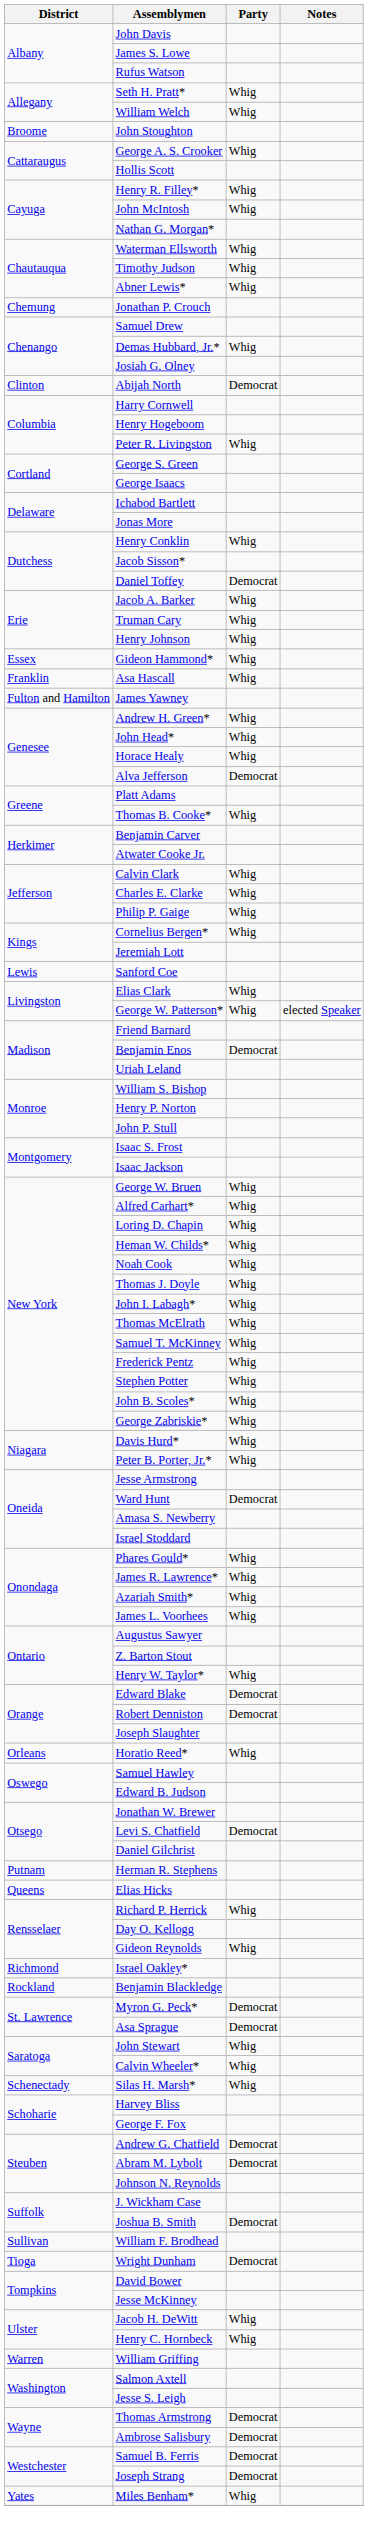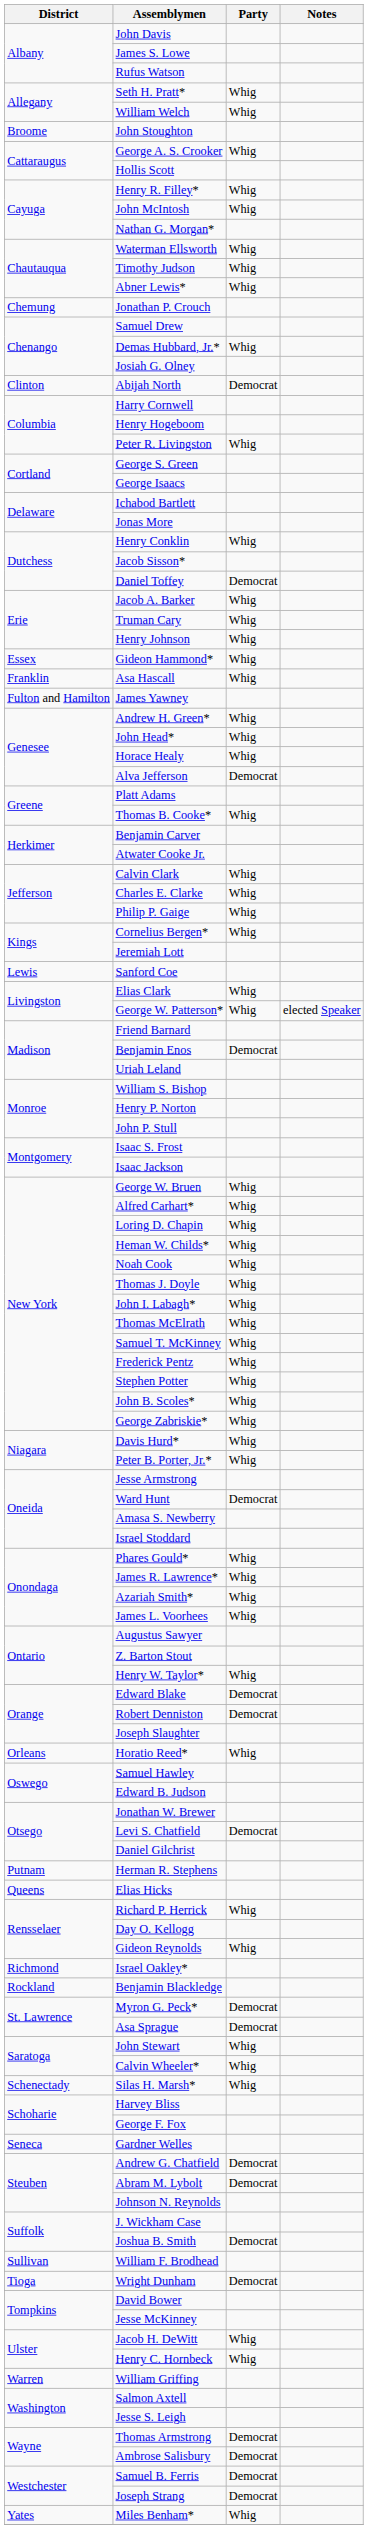 <table class=wikitable>
 <tr>
 <th>District</th>
 <th>Assemblymen</th>
 <th>Party</th>
 <th>Notes</th>
 </tr>
 <tr>
 <td rowspan="3"><a href='#'>Albany</a></td>
 <td><a href='#'>John Davis</a></td>
 <td></td>
 <td></td>
 </tr>
 <tr>
 <td><a href='#'>James S. Lowe</a></td>
 <td></td>
 <td></td>
 </tr>
 <tr>
 <td><a href='#'>Rufus Watson</a></td>
 <td></td>
 <td></td>
 </tr>
 <tr>
 <td rowspan="2"><a href='#'>Allegany</a></td>
 <td><a href='#'>Seth H. Pratt</a>*</td>
 <td>Whig</td>
 <td></td>
 </tr>
 <tr>
 <td><a href='#'>William Welch</a></td>
 <td>Whig</td>
 <td></td>
 </tr>
 <tr>
 <td><a href='#'>Broome</a></td>
 <td><a href='#'>John Stoughton</a></td>
 <td></td>
 <td></td>
 </tr>
 <tr>
 <td rowspan="2"><a href='#'>Cattaraugus</a></td>
 <td><a href='#'>George A. S. Crooker</a></td>
 <td>Whig</td>
 <td></td>
 </tr>
 <tr>
 <td><a href='#'>Hollis Scott</a></td>
 <td></td>
 <td></td>
 </tr>
 <tr>
 <td rowspan="3"><a href='#'>Cayuga</a></td>
 <td><a href='#'>Henry R. Filley</a>*</td>
 <td>Whig</td>
 <td></td>
 </tr>
 <tr>
 <td><a href='#'>John McIntosh</a></td>
 <td>Whig</td>
 <td></td>
 </tr>
 <tr>
 <td><a href='#'>Nathan G. Morgan</a>*</td>
 <td></td>
 <td></td>
 </tr>
 <tr>
 <td rowspan="3"><a href='#'>Chautauqua</a></td>
 <td><a href='#'>Waterman Ellsworth</a></td>
 <td>Whig</td>
 <td></td>
 </tr>
 <tr>
 <td><a href='#'>Timothy Judson</a></td>
 <td>Whig</td>
 <td></td>
 </tr>
 <tr>
 <td><a href='#'>Abner Lewis</a>*</td>
 <td>Whig</td>
 <td></td>
 </tr>
 <tr>
 <td><a href='#'>Chemung</a></td>
 <td><a href='#'>Jonathan P. Crouch</a></td>
 <td></td>
 <td></td>
 </tr>
 <tr>
 <td rowspan="3"><a href='#'>Chenango</a></td>
 <td><a href='#'>Samuel Drew</a></td>
 <td></td>
 <td></td>
 </tr>
 <tr>
 <td><a href='#'>Demas Hubbard, Jr.</a>*</td>
 <td>Whig</td>
 <td></td>
 </tr>
 <tr>
 <td><a href='#'>Josiah G. Olney</a></td>
 <td></td>
 <td></td>
 </tr>
 <tr>
 <td><a href='#'>Clinton</a></td>
 <td><a href='#'>Abijah North</a></td>
 <td>Democrat</td>
 <td></td>
 </tr>
 <tr>
 <td rowspan="3"><a href='#'>Columbia</a></td>
 <td><a href='#'>Harry Cornwell</a></td>
 <td></td>
 <td></td>
 </tr>
 <tr>
 <td><a href='#'>Henry Hogeboom</a></td>
 <td></td>
 <td></td>
 </tr>
 <tr>
 <td><a href='#'>Peter R. Livingston</a></td>
 <td>Whig</td>
 <td></td>
 </tr>
 <tr>
 <td rowspan="2"><a href='#'>Cortland</a></td>
 <td><a href='#'>George S. Green</a></td>
 <td></td>
 <td></td>
 </tr>
 <tr>
 <td><a href='#'>George Isaacs</a></td>
 <td></td>
 <td></td>
 </tr>
 <tr>
 <td rowspan="2"><a href='#'>Delaware</a></td>
 <td><a href='#'>Ichabod Bartlett</a></td>
 <td></td>
 <td></td>
 </tr>
 <tr>
 <td><a href='#'>Jonas More</a></td>
 <td></td>
 <td></td>
 </tr>
 <tr>
 <td rowspan="3"><a href='#'>Dutchess</a></td>
 <td><a href='#'>Henry Conklin</a></td>
 <td>Whig</td>
 <td></td>
 </tr>
 <tr>
 <td><a href='#'>Jacob Sisson</a>*</td>
 <td></td>
 <td></td>
 </tr>
 <tr>
 <td><a href='#'>Daniel Toffey</a></td>
 <td>Democrat</td>
 <td></td>
 </tr>
 <tr>
 <td rowspan="3"><a href='#'>Erie</a></td>
 <td><a href='#'>Jacob A. Barker</a></td>
 <td>Whig</td>
 <td></td>
 </tr>
 <tr>
 <td><a href='#'>Truman Cary</a></td>
 <td>Whig</td>
 <td></td>
 </tr>
 <tr>
 <td><a href='#'>Henry Johnson</a></td>
 <td>Whig</td>
 <td></td>
 </tr>
 <tr>
 <td><a href='#'>Essex</a></td>
 <td><a href='#'>Gideon Hammond</a>*</td>
 <td>Whig</td>
 <td></td>
 </tr>
 <tr>
 <td><a href='#'>Franklin</a></td>
 <td><a href='#'>Asa Hascall</a></td>
 <td>Whig</td>
 <td></td>
 </tr>
 <tr>
 <td><a href='#'>Fulton</a> and <a href='#'>Hamilton</a></td>
 <td><a href='#'>James Yawney</a></td>
 <td></td>
 <td></td>
 </tr>
 <tr>
 <td rowspan="4"><a href='#'>Genesee</a></td>
 <td><a href='#'>Andrew H. Green</a>*</td>
 <td>Whig</td>
 <td></td>
 </tr>
 <tr>
 <td><a href='#'>John Head</a>*</td>
 <td>Whig</td>
 <td></td>
 </tr>
 <tr>
 <td><a href='#'>Horace Healy</a></td>
 <td>Whig</td>
 <td></td>
 </tr>
 <tr>
 <td><a href='#'>Alva Jefferson</a></td>
 <td>Democrat</td>
 <td></td>
 </tr>
 <tr>
 <td rowspan="2"><a href='#'>Greene</a></td>
 <td><a href='#'>Platt Adams</a></td>
 <td></td>
 <td></td>
 </tr>
 <tr>
 <td><a href='#'>Thomas B. Cooke</a>*</td>
 <td>Whig</td>
 <td></td>
 </tr>
 <tr>
 <td rowspan="2"><a href='#'>Herkimer</a></td>
 <td><a href='#'>Benjamin Carver</a></td>
 <td></td>
 <td></td>
 </tr>
 <tr>
 <td><a href='#'>Atwater Cooke Jr.</a></td>
 <td></td>
 <td></td>
 </tr>
 <tr>
 <td rowspan="3"><a href='#'>Jefferson</a></td>
 <td><a href='#'>Calvin Clark</a></td>
 <td>Whig</td>
 <td></td>
 </tr>
 <tr>
 <td><a href='#'>Charles E. Clarke</a></td>
 <td>Whig</td>
 <td></td>
 </tr>
 <tr>
 <td><a href='#'>Philip P. Gaige</a></td>
 <td>Whig</td>
 <td></td>
 </tr>
 <tr>
 <td rowspan="2"><a href='#'>Kings</a></td>
 <td><a href='#'>Cornelius Bergen</a>*</td>
 <td>Whig</td>
 <td></td>
 </tr>
 <tr>
 <td><a href='#'>Jeremiah Lott</a></td>
 <td></td>
 <td></td>
 </tr>
 <tr>
 <td><a href='#'>Lewis</a></td>
 <td><a href='#'>Sanford Coe</a></td>
 <td></td>
 <td></td>
 </tr>
 <tr>
 <td rowspan="2"><a href='#'>Livingston</a></td>
 <td><a href='#'>Elias Clark</a></td>
 <td>Whig</td>
 <td></td>
 </tr>
 <tr>
 <td><a href='#'>George W. Patterson</a>*</td>
 <td>Whig</td>
 <td>elected <a href='#'>Speaker</a></td>
 </tr>
 <tr>
 <td rowspan="3"><a href='#'>Madison</a></td>
 <td><a href='#'>Friend Barnard</a></td>
 <td></td>
 <td></td>
 </tr>
 <tr>
 <td><a href='#'>Benjamin Enos</a></td>
 <td>Democrat</td>
 <td></td>
 </tr>
 <tr>
 <td><a href='#'>Uriah Leland</a></td>
 <td></td>
 <td></td>
 </tr>
 <tr>
 <td rowspan="3"><a href='#'>Monroe</a></td>
 <td><a href='#'>William S. Bishop</a></td>
 <td></td>
 <td></td>
 </tr>
 <tr>
 <td><a href='#'>Henry P. Norton</a></td>
 <td></td>
 <td></td>
 </tr>
 <tr>
 <td><a href='#'>John P. Stull</a></td>
 <td></td>
 <td></td>
 </tr>
 <tr>
 <td rowspan="2"><a href='#'>Montgomery</a></td>
 <td><a href='#'>Isaac S. Frost</a></td>
 <td></td>
 <td></td>
 </tr>
 <tr>
 <td><a href='#'>Isaac Jackson</a></td>
 <td></td>
 <td></td>
 </tr>
 <tr>
 <td rowspan="13"><a href='#'>New York</a></td>
 <td><a href='#'>George W. Bruen</a></td>
 <td>Whig</td>
 <td></td>
 </tr>
 <tr>
 <td><a href='#'>Alfred Carhart</a>*</td>
 <td>Whig</td>
 <td></td>
 </tr>
 <tr>
 <td><a href='#'>Loring D. Chapin</a></td>
 <td>Whig</td>
 <td></td>
 </tr>
 <tr>
 <td><a href='#'>Heman W. Childs</a>*</td>
 <td>Whig</td>
 <td></td>
 </tr>
 <tr>
 <td><a href='#'>Noah Cook</a></td>
 <td>Whig</td>
 <td></td>
 </tr>
 <tr>
 <td><a href='#'>Thomas J. Doyle</a></td>
 <td>Whig</td>
 <td></td>
 </tr>
 <tr>
 <td><a href='#'>John I. Labagh</a>*</td>
 <td>Whig</td>
 <td></td>
 </tr>
 <tr>
 <td><a href='#'>Thomas McElrath</a></td>
 <td>Whig</td>
 <td></td>
 </tr>
 <tr>
 <td><a href='#'>Samuel T. McKinney</a></td>
 <td>Whig</td>
 <td></td>
 </tr>
 <tr>
 <td><a href='#'>Frederick Pentz</a></td>
 <td>Whig</td>
 <td></td>
 </tr>
 <tr>
 <td><a href='#'>Stephen Potter</a></td>
 <td>Whig</td>
 <td></td>
 </tr>
 <tr>
 <td><a href='#'>John B. Scoles</a>*</td>
 <td>Whig</td>
 <td></td>
 </tr>
 <tr>
 <td><a href='#'>George Zabriskie</a>*</td>
 <td>Whig</td>
 <td></td>
 </tr>
 <tr>
 <td rowspan="2"><a href='#'>Niagara</a></td>
 <td><a href='#'>Davis Hurd</a>*</td>
 <td>Whig</td>
 <td></td>
 </tr>
 <tr>
 <td><a href='#'>Peter B. Porter, Jr.</a>*</td>
 <td>Whig</td>
 <td></td>
 </tr>
 <tr>
 <td rowspan="4"><a href='#'>Oneida</a></td>
 <td><a href='#'>Jesse Armstrong</a></td>
 <td></td>
 <td></td>
 </tr>
 <tr>
 <td><a href='#'>Ward Hunt</a></td>
 <td>Democrat</td>
 <td></td>
 </tr>
 <tr>
 <td><a href='#'>Amasa S. Newberry</a></td>
 <td></td>
 <td></td>
 </tr>
 <tr>
 <td><a href='#'>Israel Stoddard</a></td>
 <td></td>
 <td></td>
 </tr>
 <tr>
 <td rowspan="4"><a href='#'>Onondaga</a></td>
 <td><a href='#'>Phares Gould</a>*</td>
 <td>Whig</td>
 <td></td>
 </tr>
 <tr>
 <td><a href='#'>James R. Lawrence</a>*</td>
 <td>Whig</td>
 <td></td>
 </tr>
 <tr>
 <td><a href='#'>Azariah Smith</a>*</td>
 <td>Whig</td>
 <td></td>
 </tr>
 <tr>
 <td><a href='#'>James L. Voorhees</a></td>
 <td>Whig</td>
 <td></td>
 </tr>
 <tr>
 <td rowspan="3"><a href='#'>Ontario</a></td>
 <td><a href='#'>Augustus Sawyer</a></td>
 <td></td>
 <td></td>
 </tr>
 <tr>
 <td><a href='#'>Z. Barton Stout</a></td>
 <td></td>
 <td></td>
 </tr>
 <tr>
 <td><a href='#'>Henry W. Taylor</a>*</td>
 <td>Whig</td>
 <td></td>
 </tr>
 <tr>
 <td rowspan="3"><a href='#'>Orange</a></td>
 <td><a href='#'>Edward Blake</a></td>
 <td>Democrat</td>
 <td></td>
 </tr>
 <tr>
 <td><a href='#'>Robert Denniston</a></td>
 <td>Democrat</td>
 <td></td>
 </tr>
 <tr>
 <td><a href='#'>Joseph Slaughter</a></td>
 <td></td>
 <td></td>
 </tr>
 <tr>
 <td><a href='#'>Orleans</a></td>
 <td><a href='#'>Horatio Reed</a>*</td>
 <td>Whig</td>
 <td></td>
 </tr>
 <tr>
 <td rowspan="2"><a href='#'>Oswego</a></td>
 <td><a href='#'>Samuel Hawley</a></td>
 <td></td>
 <td></td>
 </tr>
 <tr>
 <td><a href='#'>Edward B. Judson</a></td>
 <td></td>
 <td></td>
 </tr>
 <tr>
 <td rowspan="3"><a href='#'>Otsego</a></td>
 <td><a href='#'>Jonathan W. Brewer</a></td>
 <td></td>
 <td></td>
 </tr>
 <tr>
 <td><a href='#'>Levi S. Chatfield</a></td>
 <td>Democrat</td>
 <td></td>
 </tr>
 <tr>
 <td><a href='#'>Daniel Gilchrist</a></td>
 <td></td>
 <td></td>
 </tr>
 <tr>
 <td><a href='#'>Putnam</a></td>
 <td><a href='#'>Herman R. Stephens</a></td>
 <td></td>
 <td></td>
 </tr>
 <tr>
 <td><a href='#'>Queens</a></td>
 <td><a href='#'>Elias Hicks</a></td>
 <td></td>
 <td></td>
 </tr>
 <tr>
 <td rowspan="3"><a href='#'>Rensselaer</a></td>
 <td><a href='#'>Richard P. Herrick</a></td>
 <td>Whig</td>
 <td></td>
 </tr>
 <tr>
 <td><a href='#'>Day O. Kellogg</a></td>
 <td></td>
 <td></td>
 </tr>
 <tr>
 <td><a href='#'>Gideon Reynolds</a></td>
 <td>Whig</td>
 <td></td>
 </tr>
 <tr>
 <td><a href='#'>Richmond</a></td>
 <td><a href='#'>Israel Oakley</a>*</td>
 <td></td>
 <td></td>
 </tr>
 <tr>
 <td><a href='#'>Rockland</a></td>
 <td><a href='#'>Benjamin Blackledge</a></td>
 <td></td>
 <td></td>
 </tr>
 <tr>
 <td rowspan="2"><a href='#'>St. Lawrence</a></td>
 <td><a href='#'>Myron G. Peck</a>*</td>
 <td>Democrat</td>
 <td></td>
 </tr>
 <tr>
 <td><a href='#'>Asa Sprague</a></td>
 <td>Democrat</td>
 <td></td>
 </tr>
 <tr>
 <td rowspan="2"><a href='#'>Saratoga</a></td>
 <td><a href='#'>John Stewart</a></td>
 <td>Whig</td>
 <td></td>
 </tr>
 <tr>
 <td><a href='#'>Calvin Wheeler</a>*</td>
 <td>Whig</td>
 <td></td>
 </tr>
 <tr>
 <td><a href='#'>Schenectady</a></td>
 <td><a href='#'>Silas H. Marsh</a>*</td>
 <td>Whig</td>
 <td></td>
 </tr>
 <tr>
 <td rowspan="2"><a href='#'>Schoharie</a></td>
 <td><a href='#'>Harvey Bliss</a></td>
 <td></td>
 <td></td>
 </tr>
 <tr>
 <td><a href='#'>George F. Fox</a></td>
 <td></td>
 <td></td>
 </tr>
 <tr>
+<td><a href='#'>Seneca</a></td>
+<td><a href='#'>Gardner Welles</a></td>
+<td></td>
+<td></td>
+</tr>
+<tr>
 <td rowspan="3"><a href='#'>Steuben</a></td>
 <td><a href='#'>Andrew G. Chatfield</a></td>
 <td>Democrat</td>
 <td></td>
 </tr>
 <tr>
 <td><a href='#'>Abram M. Lybolt</a></td>
 <td>Democrat</td>
 <td></td>
 </tr>
 <tr>
 <td><a href='#'>Johnson N. Reynolds</a></td>
 <td></td>
 <td></td>
 </tr>
 <tr>
 <td rowspan="2"><a href='#'>Suffolk</a></td>
 <td><a href='#'>J. Wickham Case</a></td>
 <td></td>
 <td></td>
 </tr>
 <tr>
 <td><a href='#'>Joshua B. Smith</a></td>
 <td>Democrat</td>
 <td></td>
 </tr>
 <tr>
 <td><a href='#'>Sullivan</a></td>
 <td><a href='#'>William F. Brodhead</a></td>
 <td></td>
 <td></td>
 </tr>
 <tr>
 <td><a href='#'>Tioga</a></td>
 <td><a href='#'>Wright Dunham</a></td>
 <td>Democrat</td>
 <td></td>
 </tr>
 <tr>
 <td rowspan="2"><a href='#'>Tompkins</a></td>
 <td><a href='#'>David Bower</a></td>
 <td></td>
 <td></td>
 </tr>
 <tr>
 <td><a href='#'>Jesse McKinney</a></td>
 <td></td>
 <td></td>
 </tr>
 <tr>
 <td rowspan="2"><a href='#'>Ulster</a></td>
 <td><a href='#'>Jacob H. DeWitt</a></td>
 <td>Whig</td>
 <td></td>
 </tr>
 <tr>
 <td><a href='#'>Henry C. Hornbeck</a></td>
 <td>Whig</td>
 <td></td>
 </tr>
 <tr>
 <td><a href='#'>Warren</a></td>
 <td><a href='#'>William Griffing</a></td>
 <td></td>
 <td></td>
 </tr>
 <tr>
 <td rowspan="2"><a href='#'>Washington</a></td>
 <td><a href='#'>Salmon Axtell</a></td>
 <td></td>
 <td></td>
 </tr>
 <tr>
 <td><a href='#'>Jesse S. Leigh</a></td>
 <td></td>
 <td></td>
 </tr>
 <tr>
 <td rowspan="2"><a href='#'>Wayne</a></td>
 <td><a href='#'>Thomas Armstrong</a></td>
 <td>Democrat</td>
 <td></td>
 </tr>
 <tr>
 <td><a href='#'>Ambrose Salisbury</a></td>
 <td>Democrat</td>
 <td></td>
 </tr>
 <tr>
 <td rowspan="2"><a href='#'>Westchester</a></td>
 <td><a href='#'>Samuel B. Ferris</a></td>
 <td>Democrat</td>
 <td></td>
 </tr>
 <tr>
 <td><a href='#'>Joseph Strang</a></td>
 <td>Democrat</td>
 <td></td>
 </tr>
 <tr>
 <td><a href='#'>Yates</a></td>
 <td><a href='#'>Miles Benham</a>*</td>
 <td>Whig</td>
 <td></td>
 </tr>
 <tr>
 </tr>
 </table>
